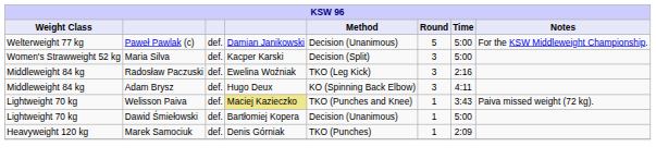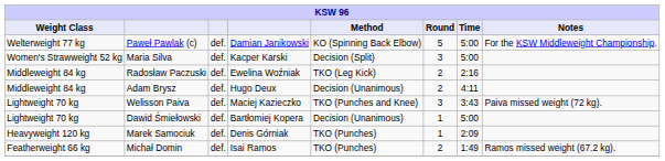 <table class="wikitable" style="font-size: 80%;">
 <tr>
 <th colspan="8" style="background-color: #ccf; color: #000080; text-align: center;"><strong>KSW 96</strong></th>
 </tr>
 <tr>
 <th colspan="1" style="background-color: #E6E8FA; color: #000000; text-align: center;">Weight Class</th>
 <th colspan="1" style="background-color: #E6E8FA; color: #000000; text-align: center;"></th>
 <th colspan="1" style="background-color: #E6E8FA; color: #000000; text-align: center;"></th>
 <th colspan="1" style="background-color: #E6E8FA; color: #000000; text-align: center;"></th>
 <th colspan="1" style="background-color: #E6E8FA; color: #000000; text-align: center;">Method</th>
 <th colspan="1" style="background-color: #E6E8FA; color: #000000; text-align: center;">Round</th>
 <th colspan="1" style="background-color: #E6E8FA; color: #000000; text-align: center;">Time</th>
 <th colspan="1" style="background-color: #E6E8FA; color: #000000; text-align: center;">Notes</th>
 </tr>
 <tr>
 <td>Welterweight 77 kg</td>
 <td> <a href='#'>Paweł Pawlak</a> (c)</td>
 <td align=center>def.</td>
 <td> <a href='#'>Damian Janikowski</a></td>
-<td>Decision (Unanimous)</td>
+<td>KO (Spinning Back Elbow)</td>
 <td align=center>5</td>
 <td align=center>5:00</td>
 <td>For the <a href='#'>KSW Middleweight Championship</a>.</td>
 </tr>
 <tr>
 <td>Women's Strawweight 52 kg</td>
 <td> Maria Silva</td>
 <td align=center>def.</td>
 <td> Kacper Karski</td>
 <td>Decision (Split)</td>
 <td align=center>3</td>
 <td align=center>5:00</td>
 <td></td>
 </tr>
 <tr>
 <td>Middleweight 84 kg</td>
 <td> Radosław Paczuski</td>
 <td align=center>def.</td>
 <td> Ewelina Woźniak</td>
 <td>TKO (Leg Kick)</td>
-<td align=center>3</td>
+<td align=center>2</td>
 <td align=center>2:16</td>
 <td></td>
 </tr>
 <tr>
 <td>Middleweight 84 kg</td>
 <td> Adam Brysz</td>
 <td align=center>def.</td>
 <td> Hugo Deux</td>
-<td>KO (Spinning Back Elbow)</td>
-<td align=center>3</td>
+<td>Decision (Unanimous)</td>
+<td align=center>2</td>
 <td align=center>4:11</td>
 <td></td>
 </tr>
 <tr>
 <td>Lightweight 70 kg</td>
 <td> Welisson Paiva</td>
 <td align=center>def.</td>
-<td style="background: khaki;"> Maciej Kazieczko</td>
+<td> Maciej Kazieczko</td>
 <td>TKO (Punches and Knee)</td>
-<td align=center>1</td>
+<td align=center>3</td>
 <td align=center>3:43</td>
 <td>Paiva missed weight (72 kg).</td>
 </tr>
 <tr>
 <td>Lightweight 70 kg</td>
 <td> Dawid Śmiełowski</td>
 <td align=center>def.</td>
 <td> Bartłomiej Kopera</td>
 <td>Decision (Unanimous)</td>
 <td align=center>1</td>
 <td align=center>5:00</td>
 <td></td>
 </tr>
 <tr>
 <td>Heavyweight 120 kg</td>
 <td> Marek Samociuk</td>
 <td align=center>def.</td>
 <td> Denis Górniak</td>
 <td>TKO (Punches)</td>
 <td align=center>1</td>
 <td align=center>2:09</td>
 <td></td>
 </tr>
 <tr>
+<td>Featherweight 66 kg</td>
+<td> Michał Domin</td>
+<td align=center>def.</td>
+<td> Isai Ramos</td>
+<td>TKO (Punches)</td>
+<td align=center>2</td>
+<td align=center>1:49</td>
+<td>Ramos missed weight (67.2 kg).</td>
+</tr>
+<tr>
 </tr>
 </table>
